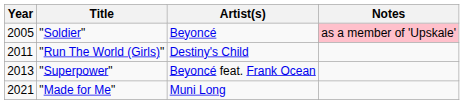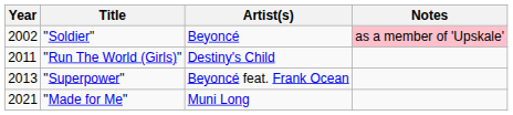 <table class="wikitable sortable">
 <tr>
 <th>Year</th>
 <th>Title</th>
 <th>Artist(s)</th>
 <th class="unsortable">Notes</th>
 </tr>
 <tr>
-<td>2005</td>
+<td>2002</td>
 <td>"<a href='#'>Soldier</a>"</td>
 <td><a href='#'>Beyoncé</a></td>
 <td style="background: pink;">as a member of 'Upskale'</td>
 </tr>
 <tr>
 <td>2011</td>
 <td>"<a href='#'>Run The World (Girls)</a>"</td>
 <td><a href='#'>Destiny's Child</a></td>
 <td></td>
 </tr>
 <tr>
 <td>2013</td>
 <td>"<a href='#'>Superpower</a>"</td>
 <td><a href='#'>Beyoncé</a> feat. <a href='#'>Frank Ocean</a></td>
 <td></td>
 </tr>
 <tr>
 <td>2021</td>
 <td>"<a href='#'>Made for Me</a>"</td>
 <td><a href='#'>Muni Long</a></td>
 <td></td>
 </tr>
 </table>
